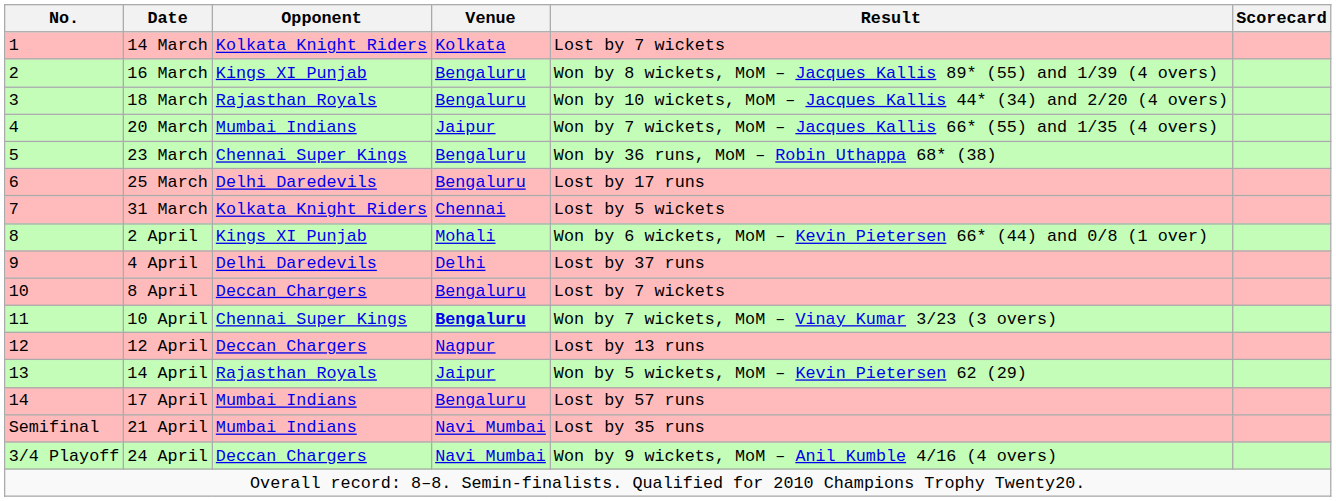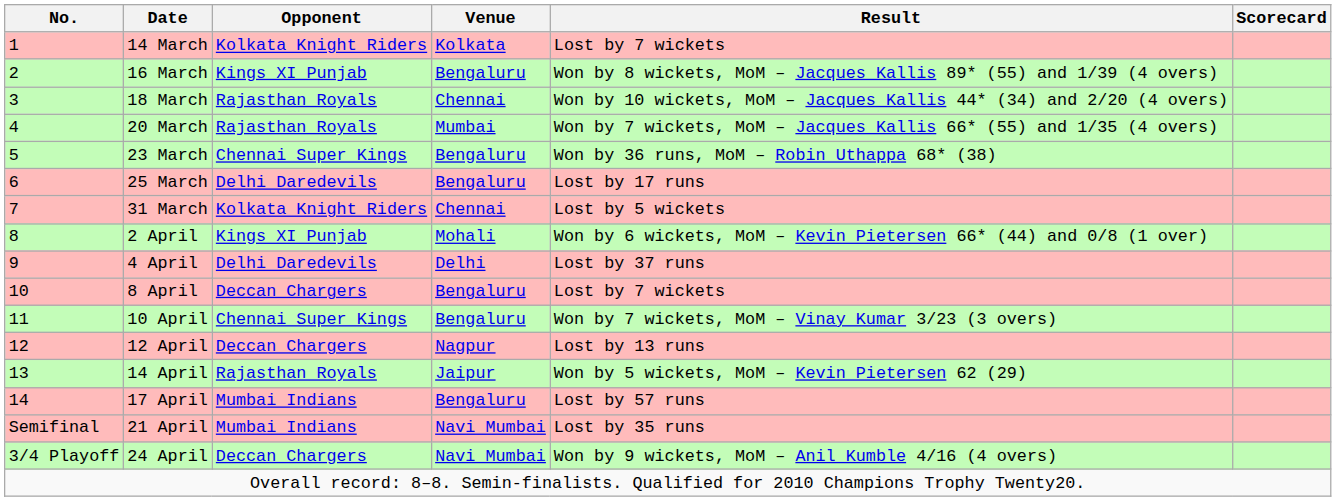 <table class="wikitable sortable">
 <tr>
 <th>No.</th>
 <th>Date</th>
 <th>Opponent</th>
 <th>Venue</th>
 <th>Result</th>
 <th>Scorecard</th>
 </tr>
 <tr style="background:#fbb;">
 <td>1</td>
 <td>14 March</td>
 <td><a href='#'>Kolkata Knight Riders</a></td>
 <td><a href='#'>Kolkata</a></td>
 <td>Lost by 7 wickets</td>
 <td></td>
 </tr>
 <tr style="background:#c3fdb8;">
 <td>2</td>
 <td>16 March</td>
 <td><a href='#'>Kings XI Punjab</a></td>
 <td><a href='#'>Bengaluru</a></td>
 <td>Won by 8 wickets, MoM –  <a href='#'>Jacques Kallis</a> 89* (55) and 1/39 (4 overs)</td>
 <td></td>
 </tr>
 <tr style="background:#c3fdb8;">
 <td>3</td>
 <td>18 March</td>
 <td><a href='#'>Rajasthan Royals</a></td>
-<td><a href='#'>Bengaluru</a></td>
+<td><a href='#'>Chennai</a></td>
 <td>Won by 10 wickets, MoM –  <a href='#'>Jacques Kallis</a> 44* (34) and 2/20 (4 overs)</td>
 <td></td>
 </tr>
 <tr style="background:#c3fdb8;">
 <td>4</td>
 <td>20 March</td>
-<td><a href='#'>Mumbai Indians</a></td>
-<td><a href='#'>Jaipur</a></td>
+<td><a href='#'>Rajasthan Royals</a></td>
+<td><a href='#'>Mumbai</a></td>
 <td>Won by 7 wickets, MoM –  <a href='#'>Jacques Kallis</a> 66* (55) and 1/35 (4 overs)</td>
 <td></td>
 </tr>
 <tr style="background:#c3fdb8;">
 <td>5</td>
 <td>23 March</td>
 <td><a href='#'>Chennai Super Kings</a></td>
 <td><a href='#'>Bengaluru</a></td>
 <td>Won by 36 runs, MoM –  <a href='#'>Robin Uthappa</a> 68* (38)</td>
 <td></td>
 </tr>
 <tr style="background:#fbb;">
 <td>6</td>
 <td>25 March</td>
 <td><a href='#'>Delhi Daredevils</a></td>
 <td><a href='#'>Bengaluru</a></td>
 <td>Lost by 17 runs</td>
 <td></td>
 </tr>
 <tr style="background:#fbb;">
 <td>7</td>
 <td>31 March</td>
 <td><a href='#'>Kolkata Knight Riders</a></td>
 <td><a href='#'>Chennai</a></td>
 <td>Lost by 5 wickets</td>
 <td></td>
 </tr>
 <tr style="background:#c3fdb8;">
 <td>8</td>
 <td>2 April</td>
 <td><a href='#'>Kings XI Punjab</a></td>
 <td><a href='#'>Mohali</a></td>
 <td>Won by 6 wickets, MoM –  <a href='#'>Kevin Pietersen</a> 66* (44) and 0/8 (1 over)</td>
 <td></td>
 </tr>
 <tr style="background:#fbb;">
 <td>9</td>
 <td>4 April</td>
 <td><a href='#'>Delhi Daredevils</a></td>
 <td><a href='#'>Delhi</a></td>
 <td>Lost by 37 runs</td>
 <td></td>
 </tr>
 <tr style="background:#fbb;">
 <td>10</td>
 <td>8 April</td>
 <td><a href='#'>Deccan Chargers</a></td>
 <td><a href='#'>Bengaluru</a></td>
 <td>Lost by 7 wickets</td>
 <td></td>
 </tr>
 <tr style="background:#c3fdb8;">
 <td>11</td>
 <td>10 April</td>
 <td><a href='#'>Chennai Super Kings</a></td>
-<td><strong><a href='#'>Bengaluru</a></strong></td>
+<td><a href='#'>Bengaluru</a></td>
 <td>Won by 7 wickets, MoM –  <a href='#'>Vinay Kumar</a> 3/23 (3 overs)</td>
 <td></td>
 </tr>
 <tr style="background:#fbb;">
 <td>12</td>
 <td>12 April</td>
 <td><a href='#'>Deccan Chargers</a></td>
 <td><a href='#'>Nagpur</a></td>
 <td>Lost by 13 runs</td>
 <td></td>
 </tr>
 <tr style="background:#c3fdb8;">
 <td>13</td>
 <td>14 April</td>
 <td><a href='#'>Rajasthan Royals</a></td>
 <td><a href='#'>Jaipur</a></td>
 <td>Won by 5 wickets, MoM –  <a href='#'>Kevin Pietersen</a> 62 (29)</td>
 <td></td>
 </tr>
 <tr style="background:#fbb;">
 <td>14</td>
 <td>17 April</td>
 <td><a href='#'>Mumbai Indians</a></td>
 <td><a href='#'>Bengaluru</a></td>
 <td>Lost by 57 runs</td>
 <td></td>
 </tr>
 <tr style="background:#fbb;">
 <td>Semifinal</td>
 <td>21 April</td>
 <td><a href='#'>Mumbai Indians</a></td>
 <td><a href='#'>Navi Mumbai</a></td>
 <td>Lost by 35 runs</td>
 <td></td>
 </tr>
 <tr style="background:#c3fdb8;">
 <td>3/4 Playoff</td>
 <td>24 April</td>
 <td><a href='#'>Deccan Chargers</a></td>
 <td><a href='#'>Navi Mumbai</a></td>
 <td>Won by 9 wickets, MoM –  <a href='#'>Anil Kumble</a> 4/16 (4 overs)</td>
 <td></td>
 </tr>
 <tr>
 <td colspan="6" style="text-align:center;">Overall record: 8–8. Semin-finalists. Qualified for 2010 Champions Trophy Twenty20.</td>
 </tr>
 </table>
